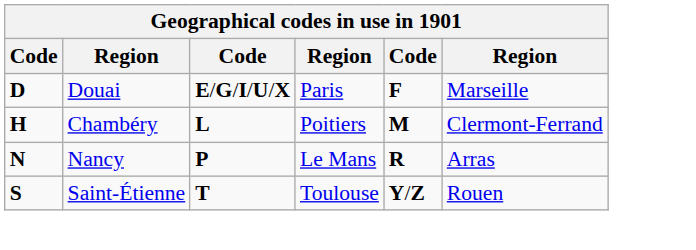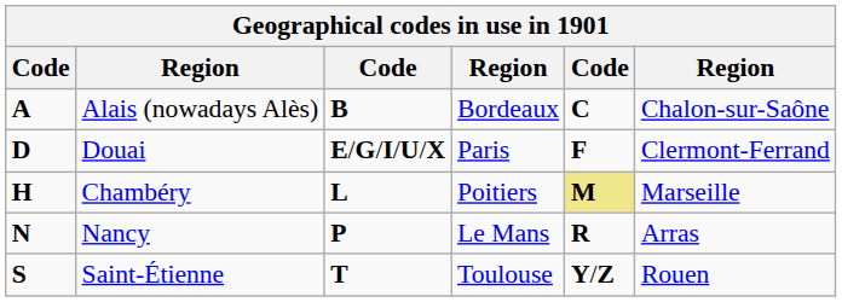 <table class="wikitable collapsible">
 <tr>
 <th colspan="6" align="center"><strong>Geographical codes in use in 1901</strong></th>
 </tr>
 <tr>
 <th>Code</th>
 <th>Region</th>
 <th>Code</th>
 <th>Region</th>
 <th>Code</th>
 <th>Region</th>
 </tr>
 <tr>
+<td><strong>A</strong></td>
+<td><a href='#'>Alais</a> (nowadays Alès)</td>
+<td><strong>B</strong></td>
+<td><a href='#'>Bordeaux</a></td>
+<td><strong>C</strong></td>
+<td><a href='#'>Chalon-sur-Saône</a></td>
+</tr>
+<tr>
 <td><strong>D</strong></td>
 <td><a href='#'>Douai</a></td>
 <td><strong>E</strong>/<strong>G</strong>/<strong>I</strong>/<strong>U</strong>/<strong>X</strong></td>
 <td><a href='#'>Paris</a></td>
 <td><strong>F</strong></td>
-<td><a href='#'>Marseille</a></td>
+<td><a href='#'>Clermont-Ferrand</a></td>
 </tr>
 <tr>
 <td><strong>H</strong></td>
 <td><a href='#'>Chambéry</a></td>
 <td><strong>L</strong></td>
 <td><a href='#'>Poitiers</a></td>
-<td><strong>M</strong></td>
-<td><a href='#'>Clermont-Ferrand</a></td>
+<td style="background: khaki;"><strong>M</strong></td>
+<td><a href='#'>Marseille</a></td>
 </tr>
 <tr>
 <td><strong>N</strong></td>
 <td><a href='#'>Nancy</a></td>
 <td><strong>P</strong></td>
 <td><a href='#'>Le Mans</a></td>
 <td><strong>R</strong></td>
 <td><a href='#'>Arras</a></td>
 </tr>
 <tr>
 <td><strong>S</strong></td>
 <td><a href='#'>Saint-Étienne</a></td>
 <td><strong>T</strong></td>
 <td><a href='#'>Toulouse</a></td>
 <td><strong>Y</strong>/<strong>Z</strong></td>
 <td><a href='#'>Rouen</a></td>
 </tr>
 </table>
